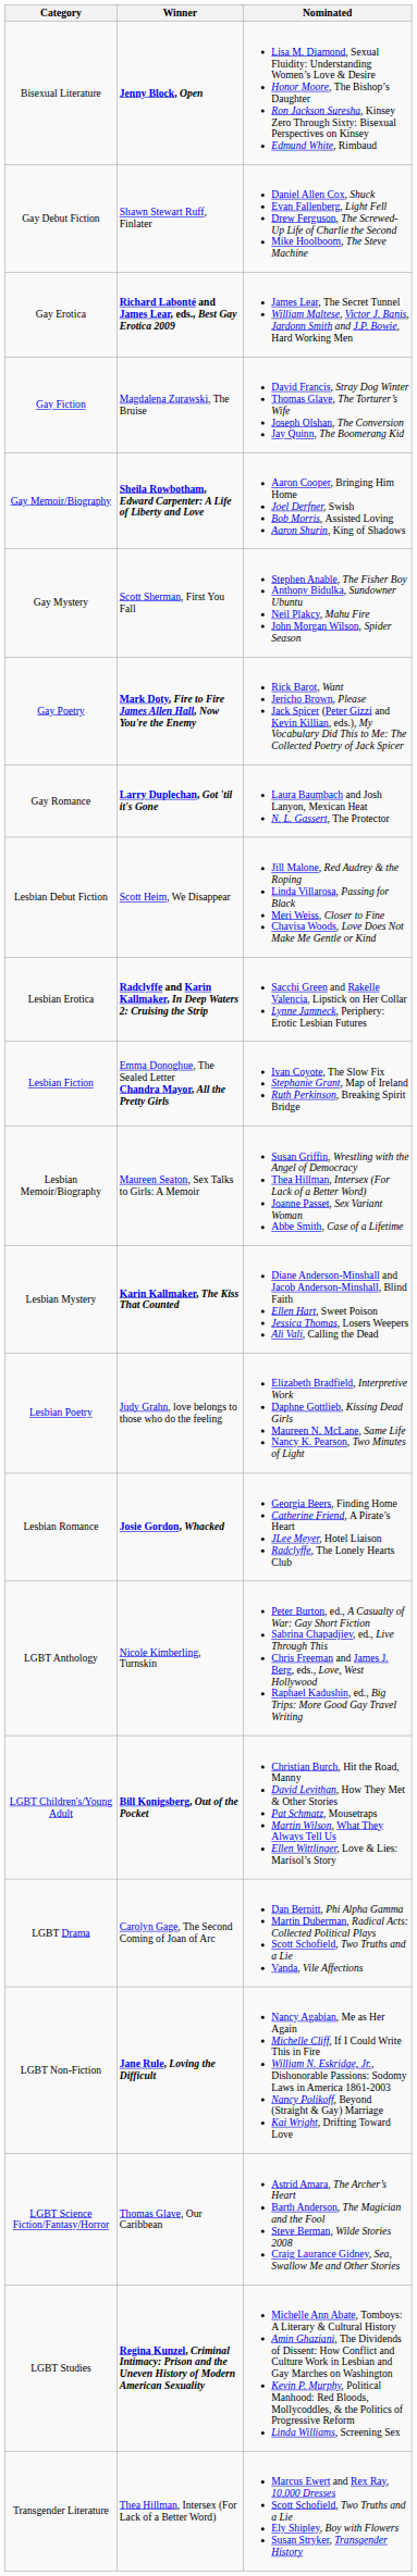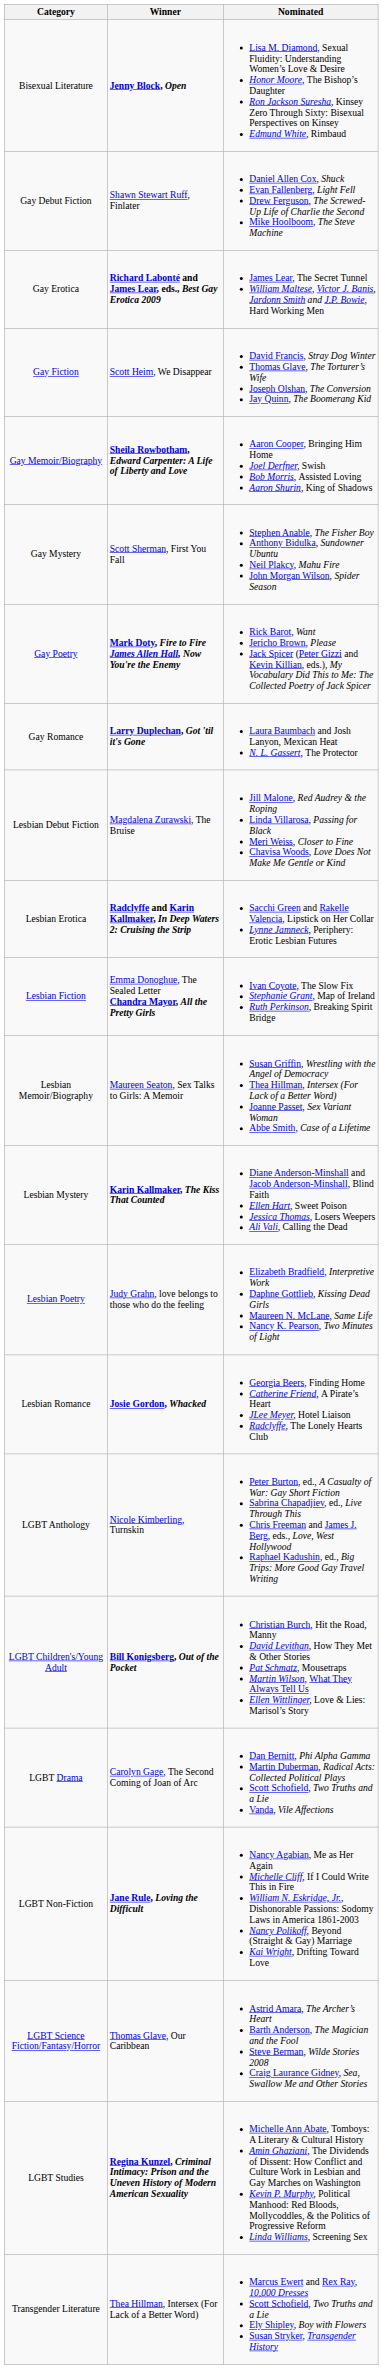 <table class="wikitable" width="100%">
 <tr>
 <th>Category</th>
 <th>Winner</th>
 <th>Nominated</th>
 </tr>
 <tr>
 <td align="center">Bisexual Literature</td>
 <td><strong><a href='#'>Jenny Block</a>, <em>Open<strong><em></td>
 <td><br><ul><li><a href='#'>Lisa M. Diamond</a>, </em>Sexual Fluidity: Understanding Women’s Love & Desire<em></li><li><a href='#'>Honor Moore</a>, </em>The Bishop’s Daughter<em></li><li><a href='#'>Ron Jackson Suresha</a>, </em>Kinsey Zero Through Sixty: Bisexual Perspectives on Kinsey<em></li><li><a href='#'>Edmund White</a>, </em>Rimbaud<em></li></ul></td>
 </tr>
 <tr>
 <td align="center">Gay Debut Fiction</td>
 <td></strong><a href='#'>Shawn Stewart Ruff</a>, </em>Finlater</em></strong></td>
 <td><br><ul><li><a href='#'>Daniel Allen Cox</a>, <em>Shuck</em></li><li><a href='#'>Evan Fallenberg</a>, <em>Light Fell</em></li><li><a href='#'>Drew Ferguson</a>, <em>The Screwed-Up Life of Charlie the Second</em></li><li><a href='#'>Mike Hoolboom</a>, <em>The Steve Machine</em></li></ul></td>
 </tr>
 <tr>
 <td align="center">Gay Erotica</td>
 <td><strong><a href='#'>Richard Labonté</a> and <a href='#'>James Lear</a>, eds., <em>Best Gay Erotica 2009<strong><em></td>
 <td><br><ul><li><a href='#'>James Lear</a>, </em>The Secret Tunnel<em></li><li><a href='#'>William Maltese</a>, <a href='#'>Victor J. Banis</a>, <a href='#'>Jardonn Smith</a> and <a href='#'>J.P. Bowie</a>, </em>Hard Working Men<em></li></ul></td>
 </tr>
 <tr>
 <td align="center"><a href='#'>Gay Fiction</a></td>
-<td></strong><a href='#'>Magdalena Zurawski</a>, </em>The Bruise</em></strong></td>
+<td></strong><a href='#'>Scott Heim</a>, </em>We Disappear</em></strong></td>
 <td><br><ul><li><a href='#'>David Francis</a>, <em>Stray Dog Winter</em></li><li><a href='#'>Thomas Glave</a>, <em>The Torturer’s Wife</em></li><li><a href='#'>Joseph Olshan</a>, <em>The Conversion</em></li><li><a href='#'>Jay Quinn</a>, <em>The Boomerang Kid</em></li></ul></td>
 </tr>
 <tr>
 <td align="center"><a href='#'>Gay Memoir/Biography</a></td>
 <td><strong><a href='#'>Sheila Rowbotham</a>, <em>Edward Carpenter: A Life of Liberty and Love<strong><em></td>
 <td><br><ul><li><a href='#'>Aaron Cooper</a>, </em>Bringing Him Home<em></li><li><a href='#'>Joel Derfner</a>, </em>Swish<em></li><li><a href='#'>Bob Morris</a>, </em>Assisted Loving<em></li><li><a href='#'>Aaron Shurin</a>, </em>King of Shadows<em></li></ul></td>
 </tr>
 <tr>
 <td align="center">Gay Mystery</td>
 <td></strong><a href='#'>Scott Sherman</a>, </em>First You Fall</em></strong></td>
 <td><br><ul><li><a href='#'>Stephen Anable</a>, <em>The Fisher Boy</em></li><li><a href='#'>Anthony Bidulka</a>, <em>Sundowner Ubuntu</em></li><li><a href='#'>Neil Plakcy</a>, <em>Mahu Fire</em></li><li><a href='#'>John Morgan Wilson</a>, <em>Spider Season</em></li></ul></td>
 </tr>
 <tr>
 <td align="center"><a href='#'>Gay Poetry</a></td>
 <td><strong><a href='#'>Mark Doty</a>, <em>Fire to Fire<strong><em><br> </strong><a href='#'>James Allen Hall</a>, </em>Now You're the Enemy</em></strong></td>
 <td><br><ul><li><a href='#'>Rick Barot</a>, <em>Want</em></li><li><a href='#'>Jericho Brown</a>, <em>Please</em></li><li><a href='#'>Jack Spicer</a> (<a href='#'>Peter Gizzi</a> and <a href='#'>Kevin Killian</a>, eds.), <em>My Vocabulary Did This to Me: The Collected Poetry of Jack Spicer</em></li></ul></td>
 </tr>
 <tr>
 <td align="center">Gay Romance</td>
 <td><strong><a href='#'>Larry Duplechan</a>, <em>Got 'til it's Gone<strong><em></td>
 <td><br><ul><li><a href='#'>Laura Baumbach</a> and Josh Lanyon, </em>Mexican Heat<em></li><li><a href='#'>N. L. Gassert</a>, </em>The Protector<em></li></ul></td>
 </tr>
 <tr>
 <td align="center">Lesbian Debut Fiction</td>
-<td></strong><a href='#'>Scott Heim</a>, </em>We Disappear</em></strong></td>
+<td></strong><a href='#'>Magdalena Zurawski</a>, </em>The Bruise</em></strong></td>
 <td><br><ul><li><a href='#'>Jill Malone</a>, <em>Red Audrey & the Roping</em></li><li><a href='#'>Linda Villarosa</a>, <em>Passing for Black</em></li><li><a href='#'>Meri Weiss</a>, <em>Closer to Fine</em></li><li><a href='#'>Chavisa Woods</a>, <em>Love Does Not Make Me Gentle or Kind</em></li></ul></td>
 </tr>
 <tr>
 <td align="center">Lesbian Erotica</td>
 <td><strong><a href='#'>Radclyffe</a> and <a href='#'>Karin Kallmaker</a>, <em>In Deep Waters 2: Cruising the Strip<strong><em></td>
 <td><br><ul><li><a href='#'>Sacchi Green</a> and <a href='#'>Rakelle Valencia</a>, </em>Lipstick on Her Collar<em></li><li><a href='#'>Lynne Jamneck</a>, </em>Periphery: Erotic Lesbian Futures<em></li></ul></td>
 </tr>
 <tr>
 <td align="center"><a href='#'>Lesbian Fiction</a></td>
 <td></strong><a href='#'>Emma Donoghue</a>, </em>The Sealed Letter</em></strong><br> <strong><a href='#'>Chandra Mayor</a>, <em>All the Pretty Girls<strong><em></td>
 <td><br><ul><li><a href='#'>Ivan Coyote</a>, </em>The Slow Fix<em></li><li><a href='#'>Stephanie Grant</a>, </em>Map of Ireland<em></li><li><a href='#'>Ruth Perkinson</a>, </em>Breaking Spirit Bridge<em></li></ul></td>
 </tr>
 <tr>
 <td align="center">Lesbian Memoir/Biography</td>
 <td></strong><a href='#'>Maureen Seaton</a>, </em>Sex Talks to Girls: A Memoir</em></strong></td>
 <td><br><ul><li><a href='#'>Susan Griffin</a>, <em>Wrestling with the Angel of Democracy</em></li><li><a href='#'>Thea Hillman</a>, <em>Intersex (For Lack of a Better Word)</em></li><li><a href='#'>Joanne Passet</a>, <em>Sex Variant Woman</em></li><li><a href='#'>Abbe Smith</a>, <em>Case of a Lifetime</em></li></ul></td>
 </tr>
 <tr>
 <td align="center">Lesbian Mystery</td>
 <td><strong><a href='#'>Karin Kallmaker</a>, <em>The Kiss That Counted<strong><em></td>
 <td><br><ul><li><a href='#'>Diane Anderson-Minshall</a> and <a href='#'>Jacob Anderson-Minshall</a>, </em>Blind Faith<em></li><li><a href='#'>Ellen Hart</a>, </em>Sweet Poison<em></li><li><a href='#'>Jessica Thomas</a>, </em>Losers Weepers<em></li><li><a href='#'>Ali Vali</a>, </em>Calling the Dead<em></li></ul></td>
 </tr>
 <tr>
 <td align="center"><a href='#'>Lesbian Poetry</a></td>
 <td></strong><a href='#'>Judy Grahn</a>, </em>love belongs to those who do the feeling</em></strong></td>
 <td><br><ul><li><a href='#'>Elizabeth Bradfield</a>, <em>Interpretive Work</em></li><li><a href='#'>Daphne Gottlieb</a>, <em>Kissing Dead Girls</em></li><li><a href='#'>Maureen N. McLane</a>, <em>Same Life</em></li><li><a href='#'>Nancy K. Pearson</a>, <em>Two Minutes of Light</em></li></ul></td>
 </tr>
 <tr>
 <td align="center">Lesbian Romance</td>
 <td><strong><a href='#'>Josie Gordon</a>, <em>Whacked<strong><em></td>
 <td><br><ul><li><a href='#'>Georgia Beers</a>, </em>Finding Home<em></li><li><a href='#'>Catherine Friend</a>, </em>A Pirate’s Heart<em></li><li><a href='#'>JLee Meyer</a>, </em>Hotel Liaison<em></li><li><a href='#'>Radclyffe</a>, </em>The Lonely Hearts Club<em></li></ul></td>
 </tr>
 <tr>
 <td align="center">LGBT Anthology</td>
 <td></strong><a href='#'>Nicole Kimberling</a>, </em>Turnskin</em></strong></td>
 <td><br><ul><li><a href='#'>Peter Burton</a>, ed., <em>A Casualty of War: Gay Short Fiction</em></li><li><a href='#'>Sabrina Chapadjiev</a>, ed., <em>Live Through This</em></li><li><a href='#'>Chris Freeman</a> and <a href='#'>James J. Berg</a>, eds., <em>Love, West Hollywood</em></li><li><a href='#'>Raphael Kadushin</a>, ed., <em>Big Trips: More Good Gay Travel Writing</em></li></ul></td>
 </tr>
 <tr>
 <td align="center"><a href='#'>LGBT Children's/Young Adult</a></td>
 <td><strong><a href='#'>Bill Konigsberg</a>, <em>Out of the Pocket<strong><em></td>
 <td><br><ul><li><a href='#'>Christian Burch</a>, </em>Hit the Road, Manny<em></li><li><a href='#'>David Levithan</a>, </em>How They Met & Other Stories<em></li><li><a href='#'>Pat Schmatz</a>, </em>Mousetraps<em></li><li><a href='#'>Martin Wilson</a>, </em><a href='#'>What They Always Tell Us</a><em></li><li><a href='#'>Ellen Wittlinger</a>, </em>Love & Lies: Marisol’s Story<em></li></ul></td>
 </tr>
 <tr>
 <td align="center">LGBT <a href='#'>Drama</a></td>
 <td></strong><a href='#'>Carolyn Gage</a>, </em>The Second Coming of Joan of Arc</em></strong></td>
 <td><br><ul><li><a href='#'>Dan Bernitt</a>, <em>Phi Alpha Gamma</em></li><li><a href='#'>Martin Duberman</a>, <em>Radical Acts: Collected Political Plays</em></li><li><a href='#'>Scott Schofield</a>, <em>Two Truths and a Lie</em></li><li><a href='#'>Vanda</a>, <em>Vile Affections</em></li></ul></td>
 </tr>
 <tr>
 <td align="center">LGBT Non-Fiction</td>
 <td><strong><a href='#'>Jane Rule</a>, <em>Loving the Difficult<strong><em></td>
 <td><br><ul><li><a href='#'>Nancy Agabian</a>, </em>Me as Her Again<em></li><li><a href='#'>Michelle Cliff</a>, </em>If I Could Write This in Fire<em></li><li><a href='#'>William N. Eskridge, Jr.</a>, </em>Dishonorable Passions: Sodomy Laws in America 1861-2003<em></li><li><a href='#'>Nancy Polikoff</a>, </em>Beyond (Straight & Gay) Marriage<em></li><li><a href='#'>Kai Wright</a>, </em>Drifting Toward Love<em></li></ul></td>
 </tr>
 <tr>
 <td align="center"><a href='#'>LGBT Science Fiction/Fantasy/Horror</a></td>
 <td></strong><a href='#'>Thomas Glave</a>, </em>Our Caribbean</em></strong></td>
 <td><br><ul><li><a href='#'>Astrid Amara</a>, <em>The Archer’s Heart</em></li><li><a href='#'>Barth Anderson</a>, <em>The Magician and the Fool</em></li><li><a href='#'>Steve Berman</a>, <em>Wilde Stories 2008</em></li><li><a href='#'>Craig Laurance Gidney</a>, <em>Sea, Swallow Me and Other Stories</em></li></ul></td>
 </tr>
 <tr>
 <td align="center">LGBT Studies</td>
 <td><strong><a href='#'>Regina Kunzel</a>, <em>Criminal Intimacy: Prison and the Uneven History of Modern American Sexuality<strong><em></td>
 <td><br><ul><li><a href='#'>Michelle Ann Abate</a>, </em>Tomboys: A Literary & Cultural History<em></li><li><a href='#'>Amin Ghaziani</a>, </em>The Dividends of Dissent: How Conflict and Culture Work in Lesbian and Gay Marches on Washington<em></li><li><a href='#'>Kevin P. Murphy</a>, </em>Political Manhood: Red Bloods, Mollycoddles, & the Politics of Progressive Reform<em></li><li><a href='#'>Linda Williams</a>, </em>Screening Sex<em></li></ul></td>
 </tr>
 <tr>
 <td align="center">Transgender Literature</td>
 <td><strong></strong><a href='#'>Thea Hillman</a>, </em>Intersex (For Lack of a Better Word)</em></strong></strong></td>
 <td><br><ul><li><a href='#'>Marcus Ewert</a> and <a href='#'>Rex Ray</a>, <em><a href='#'>10,000 Dresses</a></em></li><li><a href='#'>Scott Schofield</a>, <em>Two Truths and a Lie</em></li><li><a href='#'>Ely Shipley</a>, <em>Boy with Flowers</em></li><li><a href='#'>Susan Stryker</a>, <em><a href='#'>Transgender History</a></em></li></ul></td>
 </tr>
 </table>
